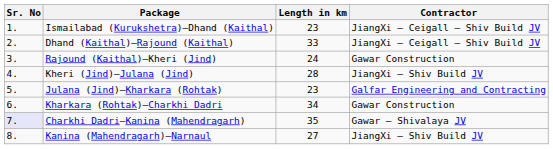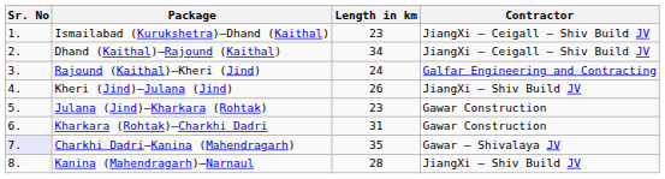 <table class="wikitable sortable">
 <tr>
 <th>Sr.  No</th>
 <th>Package</th>
 <th>Length in km</th>
 <th>Contractor</th>
 </tr>
 <tr>
 <td>1.</td>
 <td>Ismailabad (<a href='#'>Kurukshetra</a>)–Dhand (<a href='#'>Kaithal</a>)</td>
 <td style="text-align:center;">23</td>
 <td>JiangXi – Ceigall – Shiv Build <a href='#'>JV</a></td>
 </tr>
 <tr>
 <td>2.</td>
 <td>Dhand (<a href='#'>Kaithal</a>)–<a href='#'>Rajound</a> (<a href='#'>Kaithal</a>)</td>
-<td style="text-align:center;">33</td>
+<td style="text-align:center;">34</td>
 <td>JiangXi – Ceigall – Shiv Build <a href='#'>JV</a></td>
 </tr>
 <tr>
 <td>3.</td>
 <td><a href='#'>Rajound</a> (<a href='#'>Kaithal</a>)–Kheri (<a href='#'>Jind</a>)</td>
 <td style="text-align:center;">24</td>
-<td>Gawar Construction</td>
+<td><a href='#'>Galfar Engineering and Contracting</a></td>
 </tr>
 <tr>
 <td>4.</td>
 <td>Kheri (<a href='#'>Jind</a>)–<a href='#'>Julana</a> (<a href='#'>Jind</a>)</td>
-<td style="text-align:center;">28</td>
+<td style="text-align:center;">26</td>
 <td>JiangXi – Shiv Build <a href='#'>JV</a></td>
 </tr>
 <tr>
 <td>5.</td>
 <td><a href='#'>Julana</a> (<a href='#'>Jind</a>)–<a href='#'>Kharkara</a> (<a href='#'>Rohtak</a>)</td>
 <td style="text-align:center;">23</td>
-<td><a href='#'>Galfar Engineering and Contracting</a></td>
+<td>Gawar Construction</td>
 </tr>
 <tr>
 <td>6.</td>
 <td><a href='#'>Kharkara</a> (<a href='#'>Rohtak</a>)–<a href='#'>Charkhi Dadri</a></td>
-<td style="text-align:center;">34</td>
+<td style="text-align:center;">31</td>
 <td>Gawar Construction</td>
 </tr>
 <tr>
 <td style="background: lavender;">7.</td>
 <td><a href='#'>Charkhi Dadri</a>–<a href='#'>Kanina</a> (<a href='#'>Mahendragarh</a>)</td>
 <td style="text-align:center;">35</td>
 <td>Gawar – Shivalaya <a href='#'>JV</a></td>
 </tr>
 <tr>
 <td>8.</td>
 <td><a href='#'>Kanina</a> (<a href='#'>Mahendragarh</a>)–<a href='#'>Narnaul</a></td>
-<td style="text-align:center;">27</td>
+<td style="text-align:center;">28</td>
 <td>JiangXi – Shiv Build <a href='#'>JV</a></td>
 </tr>
 </table>
